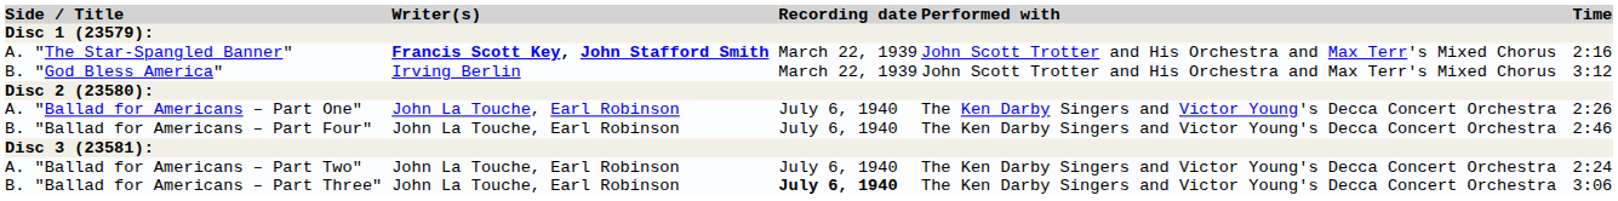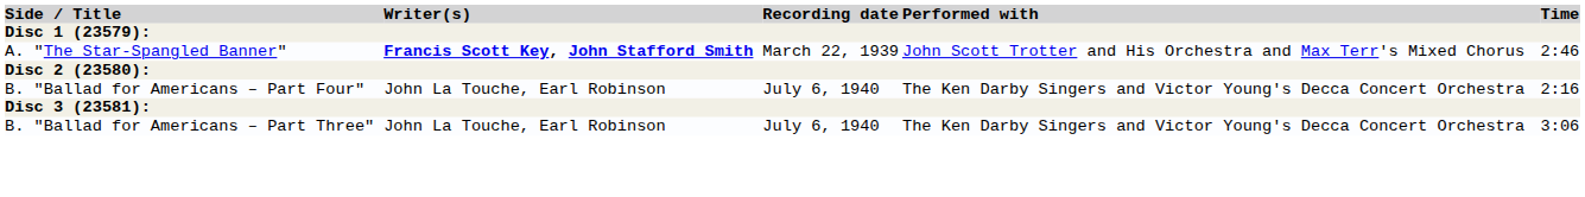 <table border="0" cellpadding="0" cellspacing="0" style="width: 100%; margin: 1em 1em 1em 0; background: #FCFDFF; border-collapse: collapse;">
 <tr bgcolor=#D3D3D4>
 <td><strong>Side / Title</strong></td>
 <td><strong>Writer(s)</strong></td>
 <td><strong>Recording date</strong></td>
 <td><strong>Performed with</strong></td>
 <td><strong>Time</strong></td>
 </tr>
 <tr bgcolor=#F2F0E6>
 <td colspan=5><strong>Disc 1 (23579):</strong></td>
 </tr>
 <tr>
 <td>A. "<a href='#'>The Star-Spangled Banner</a>"</td>
 <td><strong><a href='#'>Francis Scott Key</a>, <a href='#'>John Stafford Smith</a></strong></td>
 <td>March 22, 1939</td>
 <td><a href='#'>John Scott Trotter</a> and His Orchestra and <a href='#'>Max Terr</a>'s Mixed Chorus</td>
-<td>2:16</td>
-</tr>
-<tr>
-<td>B. "<a href='#'>God Bless America</a>"</td>
-<td><a href='#'>Irving Berlin</a></td>
-<td>March 22, 1939</td>
-<td>John Scott Trotter and His Orchestra and Max Terr's Mixed Chorus</td>
-<td>3:12</td>
+<td>2:46</td>
 </tr>
 <tr bgcolor=#F2F0E6>
 <td colspan=5><strong>Disc 2 (23580):</strong></td>
-</tr>
-<tr>
-<td>A. "<a href='#'>Ballad for Americans</a> – Part One"</td>
-<td><a href='#'>John La Touche</a>, <a href='#'>Earl Robinson</a></td>
-<td>July 6, 1940</td>
-<td>The <a href='#'>Ken Darby</a> Singers and <a href='#'>Victor Young</a>'s Decca Concert Orchestra</td>
-<td>2:26</td>
 </tr>
 <tr>
 <td>B. "Ballad for Americans – Part Four"</td>
 <td>John La Touche, Earl Robinson</td>
 <td>July 6, 1940</td>
 <td>The Ken Darby Singers and Victor Young's Decca Concert Orchestra</td>
-<td>2:46</td>
+<td>2:16</td>
 </tr>
 <tr bgcolor=#F2F0E6>
 <td colspan=5><strong>Disc 3 (23581):</strong></td>
 </tr>
 <tr>
-<td>A. "Ballad for Americans – Part Two"</td>
+<td>B. "Ballad for Americans – Part Three"</td>
 <td>John La Touche, Earl Robinson</td>
 <td>July 6, 1940</td>
-<td>The Ken Darby Singers and Victor Young's Decca Concert Orchestra</td>
-<td>2:24</td>
-</tr>
-<tr>
-<td>B. "Ballad for Americans – Part Three"</td>
-<td>John La Touche, Earl Robinson</td>
-<td><strong>July 6, 1940</strong></td>
 <td>The Ken Darby Singers and Victor Young's Decca Concert Orchestra</td>
 <td>3:06</td>
 </tr>
 </table>
